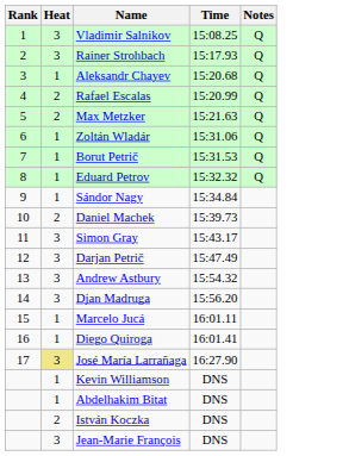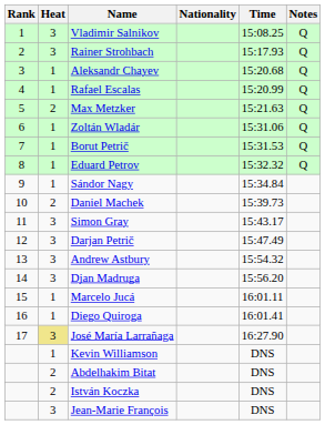 <table class="wikitable sortable" style="text-align:center">
 <tr>
 <th>Rank</th>
 <th>Heat</th>
 <th>Name</th>
+<th>Nationality</th>
 <th>Time</th>
 <th>Notes</th>
 </tr>
 <tr bgcolor=ccffcc>
 <td>1</td>
 <td>3</td>
 <td align=left><a href='#'>Vladimir Salnikov</a></td>
+<td align=left></td>
 <td>15:08.25</td>
 <td>Q</td>
 </tr>
 <tr bgcolor=ccffcc>
 <td>2</td>
 <td>3</td>
 <td align=left><a href='#'>Rainer Strohbach</a></td>
+<td align=left></td>
 <td>15:17.93</td>
 <td>Q</td>
 </tr>
 <tr bgcolor=ccffcc>
 <td>3</td>
 <td>1</td>
 <td align=left><a href='#'>Aleksandr Chayev</a></td>
+<td align=left></td>
 <td>15:20.68</td>
 <td>Q</td>
 </tr>
 <tr bgcolor="ccffcc">
 <td>4</td>
-<td>2</td>
+<td>1</td>
 <td align=left><a href='#'>Rafael Escalas</a></td>
+<td align=left></td>
 <td>15:20.99</td>
 <td>Q</td>
 </tr>
 <tr bgcolor=ccffcc>
 <td>5</td>
 <td>2</td>
 <td align=left><a href='#'>Max Metzker</a></td>
+<td align=left></td>
 <td>15:21.63</td>
 <td>Q</td>
 </tr>
 <tr bgcolor=ccffcc>
 <td>6</td>
 <td>1</td>
 <td align=left><a href='#'>Zoltán Wladár</a></td>
+<td align=left></td>
 <td>15:31.06</td>
 <td>Q</td>
 </tr>
 <tr bgcolor=ccffcc>
 <td>7</td>
 <td>1</td>
 <td align=left><a href='#'>Borut Petrič</a></td>
+<td align=left></td>
 <td>15:31.53</td>
 <td>Q</td>
 </tr>
 <tr bgcolor=ccffcc>
 <td>8</td>
 <td>1</td>
 <td align=left><a href='#'>Eduard Petrov</a></td>
+<td align=left></td>
 <td>15:32.32</td>
 <td>Q</td>
 </tr>
 <tr>
 <td>9</td>
 <td>1</td>
 <td align=left><a href='#'>Sándor Nagy</a></td>
+<td align=left></td>
 <td>15:34.84</td>
 <td></td>
 </tr>
 <tr>
 <td>10</td>
 <td>2</td>
 <td align=left><a href='#'>Daniel Machek</a></td>
+<td align=left></td>
 <td>15:39.73</td>
 <td></td>
 </tr>
 <tr>
 <td>11</td>
 <td>3</td>
 <td align=left><a href='#'>Simon Gray</a></td>
+<td align=left></td>
 <td>15:43.17</td>
 <td></td>
 </tr>
 <tr>
 <td>12</td>
 <td>3</td>
 <td align=left><a href='#'>Darjan Petrič</a></td>
+<td align=left></td>
 <td>15:47.49</td>
 <td></td>
 </tr>
 <tr>
 <td>13</td>
 <td>3</td>
 <td align=left><a href='#'>Andrew Astbury</a></td>
+<td align=left></td>
 <td>15:54.32</td>
 <td></td>
 </tr>
 <tr>
 <td>14</td>
 <td>3</td>
 <td align=left><a href='#'>Djan Madruga</a></td>
+<td align=left></td>
 <td>15:56.20</td>
 <td></td>
 </tr>
 <tr>
 <td>15</td>
 <td>1</td>
 <td align=left><a href='#'>Marcelo Jucá</a></td>
+<td align=left></td>
 <td>16:01.11</td>
 <td></td>
 </tr>
 <tr>
 <td>16</td>
 <td>1</td>
 <td align=left><a href='#'>Diego Quiroga</a></td>
+<td align=left></td>
 <td>16:01.41</td>
 <td></td>
 </tr>
 <tr>
 <td>17</td>
 <td style="background: khaki;">3</td>
 <td align=left><a href='#'>José María Larrañaga</a></td>
+<td align=left></td>
 <td>16:27.90</td>
 <td></td>
 </tr>
 <tr>
 <td></td>
 <td>1</td>
 <td align=left><a href='#'>Kevin Williamson</a></td>
+<td align=left></td>
 <td>DNS</td>
 <td></td>
 </tr>
 <tr>
 <td></td>
-<td>1</td>
+<td>2</td>
 <td align=left><a href='#'>Abdelhakim Bitat</a></td>
+<td align=left></td>
 <td>DNS</td>
 <td></td>
 </tr>
 <tr>
 <td></td>
 <td>2</td>
 <td align=left><a href='#'>István Koczka</a></td>
+<td align=left></td>
 <td>DNS</td>
 <td></td>
 </tr>
 <tr>
 <td></td>
 <td>3</td>
 <td align=left><a href='#'>Jean-Marie François</a></td>
+<td align=left></td>
 <td>DNS</td>
 <td></td>
 </tr>
 </table>
